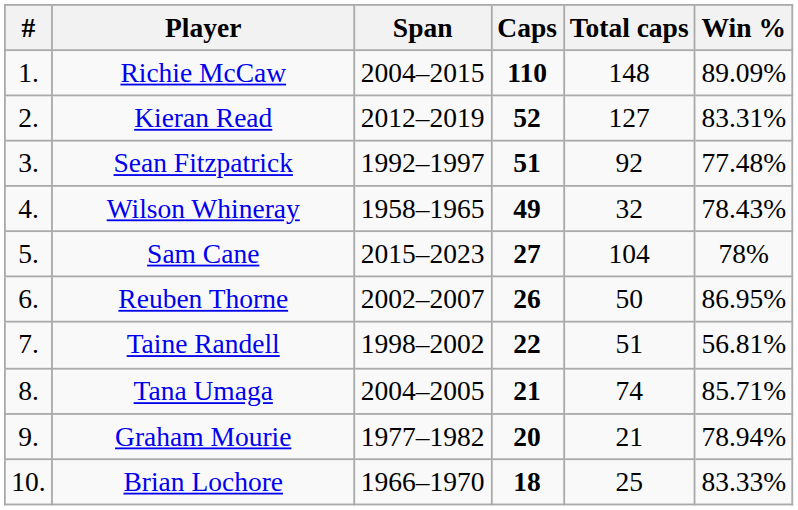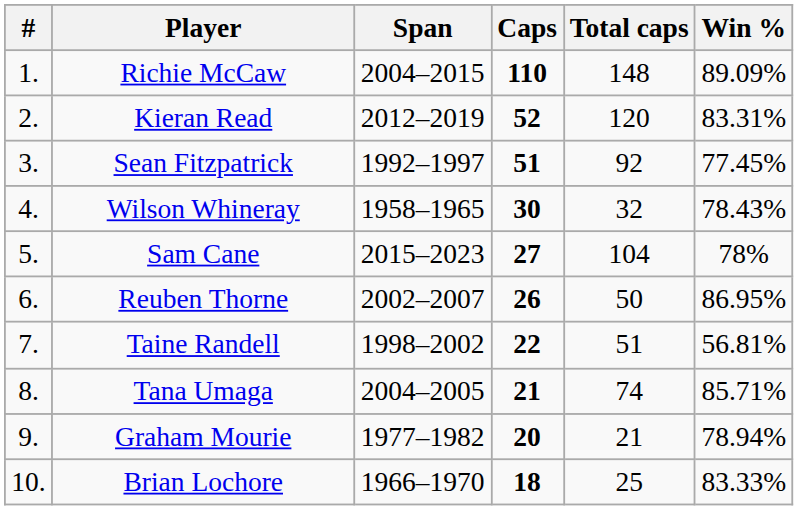 <table class="wikitable sortable" style="font-size:95%; text-align:center;">
 <tr>
 <th>#</th>
 <th style="width:160px;">Player</th>
 <th>Span</th>
 <th>Caps</th>
 <th>Total caps</th>
 <th>Win %</th>
 </tr>
 <tr>
 <td>1.</td>
 <td><a href='#'>Richie McCaw</a></td>
 <td>2004–2015</td>
 <td><strong>110</strong></td>
 <td>148</td>
 <td>89.09%</td>
 </tr>
 <tr>
 <td>2.</td>
 <td><a href='#'>Kieran Read</a></td>
 <td>2012–2019</td>
 <td><strong>52</strong></td>
-<td>127</td>
+<td>120</td>
 <td>83.31%</td>
 </tr>
 <tr>
 <td>3.</td>
 <td><a href='#'>Sean Fitzpatrick</a></td>
 <td>1992–1997</td>
 <td><strong>51</strong></td>
 <td>92</td>
-<td>77.48%</td>
+<td>77.45%</td>
 </tr>
 <tr>
 <td>4.</td>
 <td><a href='#'>Wilson Whineray</a></td>
 <td>1958–1965</td>
-<td><strong>49</strong></td>
+<td><strong>30</strong></td>
 <td>32</td>
 <td>78.43%</td>
 </tr>
 <tr>
 <td>5.</td>
 <td><a href='#'>Sam Cane</a></td>
 <td>2015–2023</td>
 <td><strong>27</strong></td>
 <td>104</td>
 <td>78%</td>
 </tr>
 <tr>
 <td>6.</td>
 <td><a href='#'>Reuben Thorne</a></td>
 <td>2002–2007</td>
 <td><strong>26</strong></td>
 <td>50</td>
 <td>86.95%</td>
 </tr>
 <tr>
 <td>7.</td>
 <td><a href='#'>Taine Randell</a></td>
 <td>1998–2002</td>
 <td><strong>22</strong></td>
 <td>51</td>
 <td>56.81%</td>
 </tr>
 <tr>
 <td>8.</td>
 <td><a href='#'>Tana Umaga</a></td>
 <td>2004–2005</td>
 <td><strong>21</strong></td>
 <td>74</td>
 <td>85.71%</td>
 </tr>
 <tr>
 <td>9.</td>
 <td><a href='#'>Graham Mourie</a></td>
 <td>1977–1982</td>
 <td><strong>20</strong></td>
 <td>21</td>
 <td>78.94%</td>
 </tr>
 <tr>
 <td>10.</td>
 <td><a href='#'>Brian Lochore</a></td>
 <td>1966–1970</td>
 <td><strong>18</strong></td>
 <td>25</td>
 <td>83.33%</td>
 </tr>
 </table>
